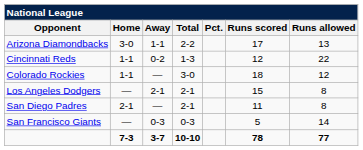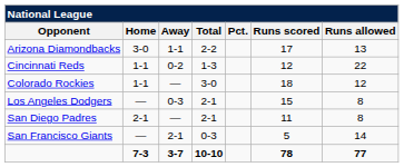 <table class="wikitable" style="font-size: 95%; text-align: center">
 <tr>
 <td colspan="7" style="text-align:left; background:#03224c;color:#fff"><strong>National League</strong></td>
 </tr>
 <tr>
 <th>Opponent</th>
 <th>Home</th>
 <th>Away</th>
 <th>Total</th>
 <th>Pct.</th>
 <th>Runs scored</th>
 <th>Runs allowed</th>
 </tr>
 <tr>
 <td style="text-align:left"><a href='#'>Arizona Diamondbacks</a></td>
 <td>3-0</td>
 <td>1-1</td>
 <td>2-2</td>
 <td></td>
 <td>17</td>
 <td>13</td>
 </tr>
 <tr>
 <td style="text-align:left"><a href='#'>Cincinnati Reds</a></td>
 <td>1-1</td>
 <td>0-2</td>
 <td>1-3</td>
 <td></td>
 <td>12</td>
 <td>22</td>
 </tr>
 <tr>
 <td style="text-align:left"><a href='#'>Colorado Rockies</a></td>
 <td>1-1</td>
 <td>—</td>
 <td>3-0</td>
 <td></td>
 <td>18</td>
 <td>12</td>
 </tr>
 <tr>
 <td style="text-align:left"><a href='#'>Los Angeles Dodgers</a></td>
 <td>—</td>
-<td>2-1</td>
+<td>0-3</td>
 <td>2-1</td>
 <td></td>
 <td>15</td>
 <td>8</td>
 </tr>
 <tr>
 <td style="text-align:left"><a href='#'>San Diego Padres</a></td>
 <td>2-1</td>
 <td>—</td>
 <td>2-1</td>
 <td></td>
 <td>11</td>
 <td>8</td>
 </tr>
 <tr>
 <td style="text-align:left"><a href='#'>San Francisco Giants</a></td>
 <td>—</td>
-<td>0-3</td>
+<td>2-1</td>
 <td>0-3</td>
 <td></td>
 <td>5</td>
 <td>14</td>
 </tr>
 <tr style="font-weight:bold">
 <td></td>
 <td>7-3</td>
 <td>3-7</td>
 <td>10-10</td>
 <td></td>
 <td>78</td>
 <td>77</td>
 </tr>
 </table>
